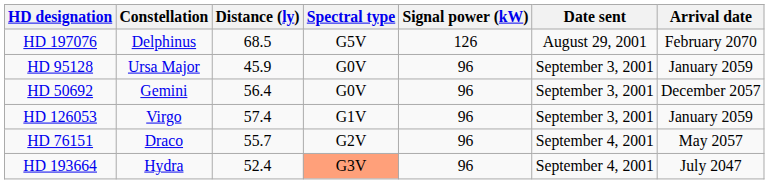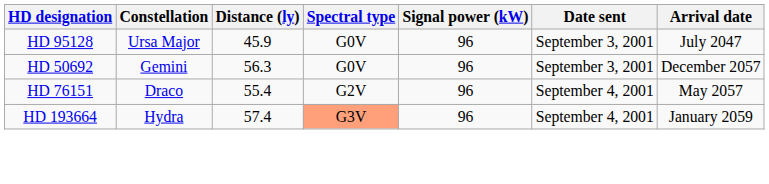 <table class="wikitable" style="text-align:center">
 <tr>
 <th scope="col"><a href='#'>HD designation</a></th>
 <th scope="col">Constellation</th>
 <th scope="col">Distance (<a href='#'>ly</a>)</th>
 <th scope="col"><a href='#'>Spectral type</a></th>
 <th scope="col">Signal power (<a href='#'>kW</a>)</th>
 <th scope="col">Date sent</th>
 <th scope="col">Arrival date</th>
 </tr>
 <tr>
-<td><a href='#'>HD 197076</a></td>
-<td><a href='#'>Delphinus</a></td>
-<td>68.5</td>
-<td>G5V</td>
-<td>126</td>
-<td>August 29, 2001</td>
-<td>February 2070</td>
-</tr>
-<tr>
 <td><a href='#'>HD 95128</a></td>
 <td><a href='#'>Ursa Major</a></td>
 <td>45.9</td>
 <td>G0V</td>
 <td>96</td>
 <td>September 3, 2001</td>
-<td>January 2059</td>
+<td>July 2047</td>
 </tr>
 <tr>
 <td><a href='#'>HD 50692</a></td>
 <td><a href='#'>Gemini</a></td>
-<td>56.4</td>
+<td>56.3</td>
 <td>G0V</td>
 <td>96</td>
 <td>September 3, 2001</td>
 <td>December 2057</td>
 </tr>
 <tr>
-<td><a href='#'>HD 126053</a></td>
-<td><a href='#'>Virgo</a></td>
-<td>57.4</td>
-<td>G1V</td>
-<td>96</td>
-<td>September 3, 2001</td>
-<td>January 2059</td>
-</tr>
-<tr>
 <td><a href='#'>HD 76151</a></td>
 <td><a href='#'>Draco</a></td>
-<td>55.7</td>
+<td>55.4</td>
 <td>G2V</td>
 <td>96</td>
 <td>September 4, 2001</td>
 <td>May 2057</td>
 </tr>
 <tr>
 <td><a href='#'>HD 193664</a></td>
 <td><a href='#'>Hydra</a></td>
-<td>52.4</td>
+<td>57.4</td>
 <td style="background: lightsalmon;">G3V</td>
 <td>96</td>
 <td>September 4, 2001</td>
-<td>July 2047</td>
+<td>January 2059</td>
 </tr>
 </table>
